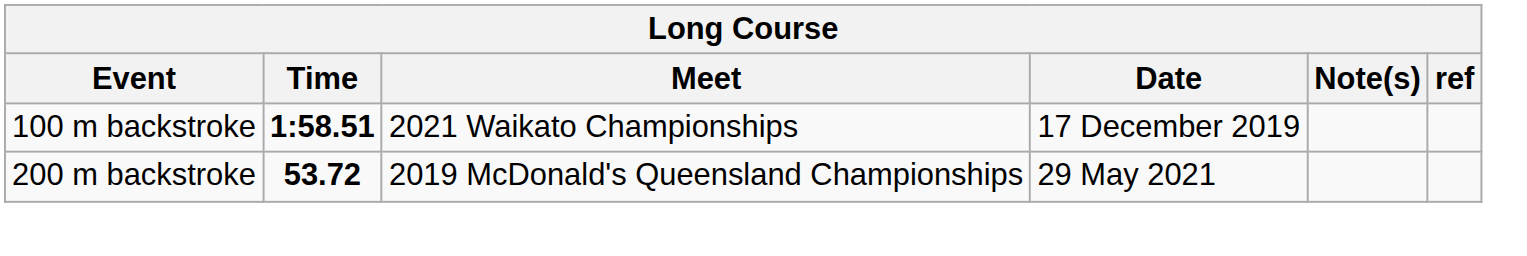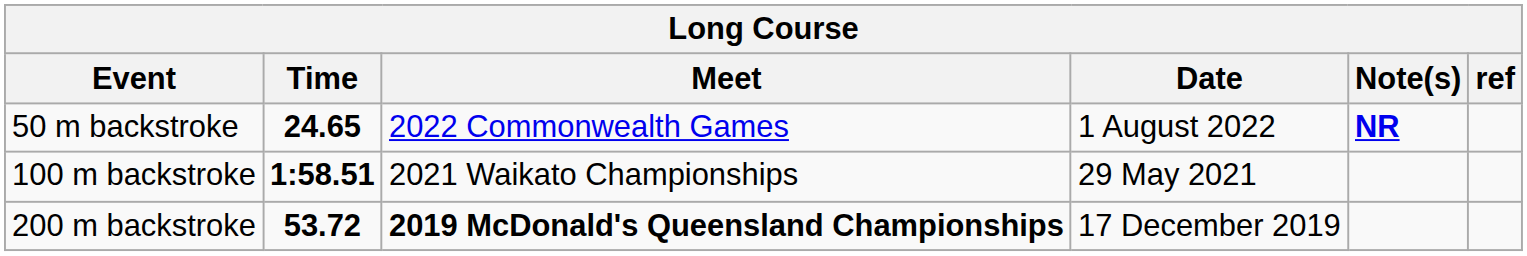 <table class="wikitable">
 <tr style="background:#eee;">
 <th colspan="6">Long Course</th>
 </tr>
 <tr style="background:#eee;">
 <th>Event</th>
 <th>Time</th>
 <th>Meet</th>
 <th>Date</th>
 <th>Note(s)</th>
 <th>ref</th>
 </tr>
 <tr>
+<td>50 m backstroke</td>
+<td style="text-align:center;"><strong>24.65</strong></td>
+<td><a href='#'>2022 Commonwealth Games</a></td>
+<td>1 August 2022</td>
+<td><strong><a href='#'>NR</a></strong></td>
+<td></td>
+</tr>
+<tr>
 <td>100 m backstroke</td>
 <td style="text-align:center;"><strong>1:58.51</strong></td>
 <td>2021 Waikato Championships</td>
-<td>17 December 2019</td>
+<td>29 May 2021</td>
 <td></td>
 <td></td>
 </tr>
 <tr>
 <td>200 m backstroke</td>
 <td style="text-align:center;"><strong>53.72</strong></td>
-<td>2019 McDonald's Queensland Championships</td>
-<td>29 May 2021</td>
+<td><strong>2019 McDonald's Queensland Championships</strong></td>
+<td>17 December 2019</td>
 <td></td>
 <td></td>
 </tr>
 </table>
